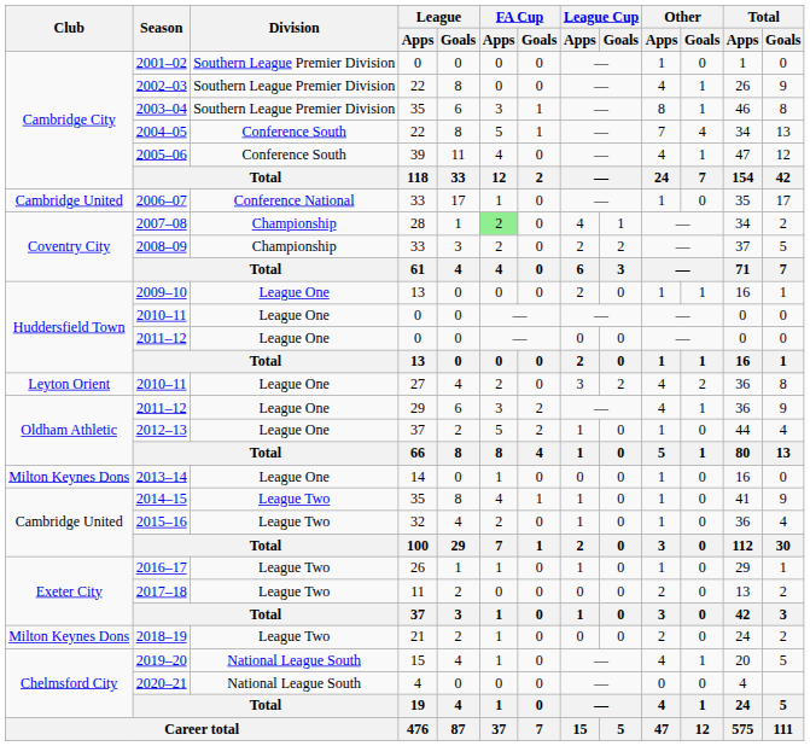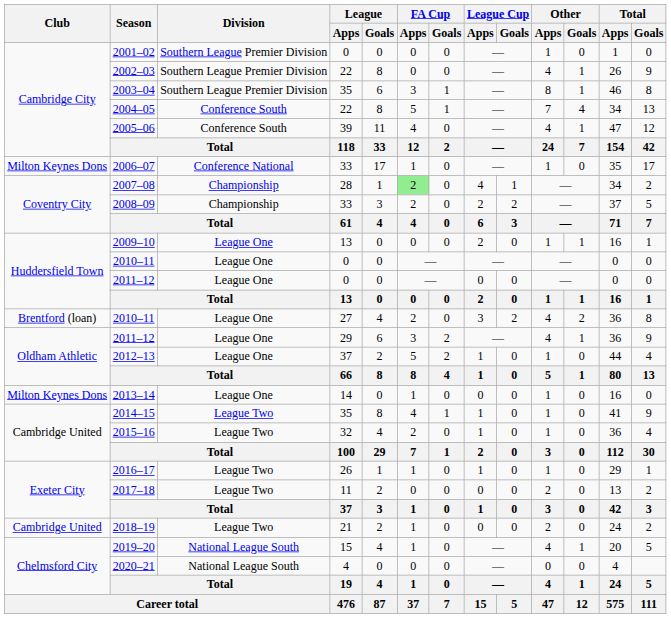 <table class="wikitable" style="text-align: center;">
 <tr>
 <th rowspan="2">Club</th>
 <th rowspan="2">Season</th>
 <th rowspan="2">Division</th>
 <th colspan="2">League</th>
 <th colspan="2"><a href='#'>FA Cup</a></th>
 <th colspan="2"><a href='#'>League Cup</a></th>
 <th colspan="2">Other</th>
 <th colspan="2">Total</th>
 </tr>
 <tr>
 <th>Apps</th>
 <th>Goals</th>
 <th>Apps</th>
 <th>Goals</th>
 <th>Apps</th>
 <th>Goals</th>
 <th>Apps</th>
 <th>Goals</th>
 <th>Apps</th>
 <th>Goals</th>
 </tr>
 <tr>
 <td rowspan="6"><a href='#'>Cambridge City</a></td>
 <td><a href='#'>2001–02</a></td>
 <td><a href='#'>Southern League</a> Premier Division</td>
 <td>0</td>
 <td>0</td>
 <td>0</td>
 <td>0</td>
 <td colspan="2">—</td>
 <td>1</td>
 <td>0</td>
 <td>1</td>
 <td>0</td>
 </tr>
 <tr>
 <td><a href='#'>2002–03</a></td>
 <td>Southern League Premier Division</td>
 <td>22</td>
 <td>8</td>
 <td>0</td>
 <td>0</td>
 <td colspan="2">—</td>
 <td>4</td>
 <td>1</td>
 <td>26</td>
 <td>9</td>
 </tr>
 <tr>
 <td><a href='#'>2003–04</a></td>
 <td>Southern League Premier Division</td>
 <td>35</td>
 <td>6</td>
 <td>3</td>
 <td>1</td>
 <td colspan="2">—</td>
 <td>8</td>
 <td>1</td>
 <td>46</td>
 <td>8</td>
 </tr>
 <tr>
 <td><a href='#'>2004–05</a></td>
 <td><a href='#'>Conference South</a></td>
 <td>22</td>
 <td>8</td>
 <td>5</td>
 <td>1</td>
 <td colspan="2">—</td>
 <td>7</td>
 <td>4</td>
 <td>34</td>
 <td>13</td>
 </tr>
 <tr>
 <td><a href='#'>2005–06</a></td>
 <td>Conference South</td>
 <td>39</td>
 <td>11</td>
 <td>4</td>
 <td>0</td>
 <td colspan="2">—</td>
 <td>4</td>
 <td>1</td>
 <td>47</td>
 <td>12</td>
 </tr>
 <tr>
 <th colspan="2">Total</th>
 <th>118</th>
 <th>33</th>
 <th>12</th>
 <th>2</th>
 <th colspan="2">—</th>
 <th>24</th>
 <th>7</th>
 <th>154</th>
 <th>42</th>
 </tr>
 <tr>
-<td><a href='#'>Cambridge United</a></td>
+<td><a href='#'>Milton Keynes Dons</a></td>
 <td><a href='#'>2006–07</a></td>
 <td><a href='#'>Conference National</a></td>
 <td>33</td>
 <td>17</td>
 <td>1</td>
 <td>0</td>
 <td colspan="2">—</td>
 <td>1</td>
 <td>0</td>
 <td>35</td>
 <td>17</td>
 </tr>
 <tr>
 <td rowspan="3"><a href='#'>Coventry City</a></td>
 <td><a href='#'>2007–08</a></td>
 <td><a href='#'>Championship</a></td>
 <td>28</td>
 <td>1</td>
 <td style="background: lightgreen;">2</td>
 <td>0</td>
 <td>4</td>
 <td>1</td>
 <td colspan="2">—</td>
 <td>34</td>
 <td>2</td>
 </tr>
 <tr>
 <td><a href='#'>2008–09</a></td>
 <td>Championship</td>
 <td>33</td>
 <td>3</td>
 <td>2</td>
 <td>0</td>
 <td>2</td>
 <td>2</td>
 <td colspan="2">—</td>
 <td>37</td>
 <td>5</td>
 </tr>
 <tr>
 <th colspan="2">Total</th>
 <th>61</th>
 <th>4</th>
 <th>4</th>
 <th>0</th>
 <th>6</th>
 <th>3</th>
 <th colspan="2">—</th>
 <th>71</th>
 <th>7</th>
 </tr>
 <tr>
 <td rowspan="4"><a href='#'>Huddersfield Town</a></td>
 <td><a href='#'>2009–10</a></td>
 <td><a href='#'>League One</a></td>
 <td>13</td>
 <td>0</td>
 <td>0</td>
 <td>0</td>
 <td>2</td>
 <td>0</td>
 <td>1</td>
 <td>1</td>
 <td>16</td>
 <td>1</td>
 </tr>
 <tr>
 <td><a href='#'>2010–11</a></td>
 <td>League One</td>
 <td>0</td>
 <td>0</td>
 <td colspan="2">—</td>
 <td colspan="2">—</td>
 <td colspan="2">—</td>
 <td>0</td>
 <td>0</td>
 </tr>
 <tr>
 <td><a href='#'>2011–12</a></td>
 <td>League One</td>
 <td>0</td>
 <td>0</td>
 <td colspan="2">—</td>
 <td>0</td>
 <td>0</td>
 <td colspan="2">—</td>
 <td>0</td>
 <td>0</td>
 </tr>
 <tr>
 <th colspan="2">Total</th>
 <th>13</th>
 <th>0</th>
 <th>0</th>
 <th>0</th>
 <th>2</th>
 <th>0</th>
 <th>1</th>
 <th>1</th>
 <th>16</th>
 <th>1</th>
 </tr>
 <tr>
-<td><a href='#'>Leyton Orient</a></td>
+<td><a href='#'>Brentford</a> (loan)</td>
 <td><a href='#'>2010–11</a></td>
 <td>League One</td>
 <td>27</td>
 <td>4</td>
 <td>2</td>
 <td>0</td>
 <td>3</td>
 <td>2</td>
 <td>4</td>
 <td>2</td>
 <td>36</td>
 <td>8</td>
 </tr>
 <tr>
 <td rowspan="3"><a href='#'>Oldham Athletic</a></td>
 <td><a href='#'>2011–12</a></td>
 <td>League One</td>
 <td>29</td>
 <td>6</td>
 <td>3</td>
 <td>2</td>
 <td colspan="2">—</td>
 <td>4</td>
 <td>1</td>
 <td>36</td>
 <td>9</td>
 </tr>
 <tr>
 <td><a href='#'>2012–13</a></td>
 <td>League One</td>
 <td>37</td>
 <td>2</td>
 <td>5</td>
 <td>2</td>
 <td>1</td>
 <td>0</td>
 <td>1</td>
 <td>0</td>
 <td>44</td>
 <td>4</td>
 </tr>
 <tr>
 <th colspan="2">Total</th>
 <th>66</th>
 <th>8</th>
 <th>8</th>
 <th>4</th>
 <th>1</th>
 <th>0</th>
 <th>5</th>
 <th>1</th>
 <th>80</th>
 <th>13</th>
 </tr>
 <tr>
 <td><a href='#'>Milton Keynes Dons</a></td>
 <td><a href='#'>2013–14</a></td>
 <td>League One</td>
 <td>14</td>
 <td>0</td>
 <td>1</td>
 <td>0</td>
 <td>0</td>
 <td>0</td>
 <td>1</td>
 <td>0</td>
 <td>16</td>
 <td>0</td>
 </tr>
 <tr>
 <td rowspan="3">Cambridge United</td>
 <td><a href='#'>2014–15</a></td>
 <td><a href='#'>League Two</a></td>
 <td>35</td>
 <td>8</td>
 <td>4</td>
 <td>1</td>
 <td>1</td>
 <td>0</td>
 <td>1</td>
 <td>0</td>
 <td>41</td>
 <td>9</td>
 </tr>
 <tr>
 <td><a href='#'>2015–16</a></td>
 <td>League Two</td>
 <td>32</td>
 <td>4</td>
 <td>2</td>
 <td>0</td>
 <td>1</td>
 <td>0</td>
 <td>1</td>
 <td>0</td>
 <td>36</td>
 <td>4</td>
 </tr>
 <tr>
 <th colspan="2">Total</th>
 <th>100</th>
 <th>29</th>
 <th>7</th>
 <th>1</th>
 <th>2</th>
 <th>0</th>
 <th>3</th>
 <th>0</th>
 <th>112</th>
 <th>30</th>
 </tr>
 <tr>
 <td rowspan="3"><a href='#'>Exeter City</a></td>
 <td><a href='#'>2016–17</a></td>
 <td>League Two</td>
 <td>26</td>
 <td>1</td>
 <td>1</td>
 <td>0</td>
 <td>1</td>
 <td>0</td>
 <td>1</td>
 <td>0</td>
 <td>29</td>
 <td>1</td>
 </tr>
 <tr>
 <td><a href='#'>2017–18</a></td>
 <td>League Two</td>
 <td>11</td>
 <td>2</td>
 <td>0</td>
 <td>0</td>
 <td>0</td>
 <td>0</td>
 <td>2</td>
 <td>0</td>
 <td>13</td>
 <td>2</td>
 </tr>
 <tr>
 <th colspan="2">Total</th>
 <th>37</th>
 <th>3</th>
 <th>1</th>
 <th>0</th>
 <th>1</th>
 <th>0</th>
 <th>3</th>
 <th>0</th>
 <th>42</th>
 <th>3</th>
 </tr>
 <tr>
-<td><a href='#'>Milton Keynes Dons</a></td>
+<td><a href='#'>Cambridge United</a></td>
 <td><a href='#'>2018–19</a></td>
 <td>League Two</td>
 <td>21</td>
 <td>2</td>
 <td>1</td>
 <td>0</td>
 <td>0</td>
 <td>0</td>
 <td>2</td>
 <td>0</td>
 <td>24</td>
 <td>2</td>
 </tr>
 <tr>
 <td rowspan="3"><a href='#'>Chelmsford City</a></td>
 <td><a href='#'>2019–20</a></td>
 <td><a href='#'>National League South</a></td>
 <td>15</td>
 <td>4</td>
 <td>1</td>
 <td>0</td>
 <td colspan="2">—</td>
 <td>4</td>
 <td>1</td>
 <td>20</td>
 <td>5</td>
 </tr>
 <tr>
 <td><a href='#'>2020–21</a></td>
 <td>National League South</td>
 <td>4</td>
 <td>0</td>
 <td>0</td>
 <td>0</td>
 <td colspan="2">—</td>
 <td>0</td>
 <td>0</td>
 <td>4</td>
 <td></td>
 </tr>
 <tr>
 <th colspan="2">Total</th>
 <th>19</th>
 <th>4</th>
 <th>1</th>
 <th>0</th>
 <th colspan="2">—</th>
 <th>4</th>
 <th>1</th>
 <th>24</th>
 <th>5</th>
 </tr>
 <tr>
 <th colspan="3">Career total</th>
 <th>476</th>
 <th>87</th>
 <th>37</th>
 <th>7</th>
 <th>15</th>
 <th>5</th>
 <th>47</th>
 <th>12</th>
 <th>575</th>
 <th>111</th>
 </tr>
 </table>
